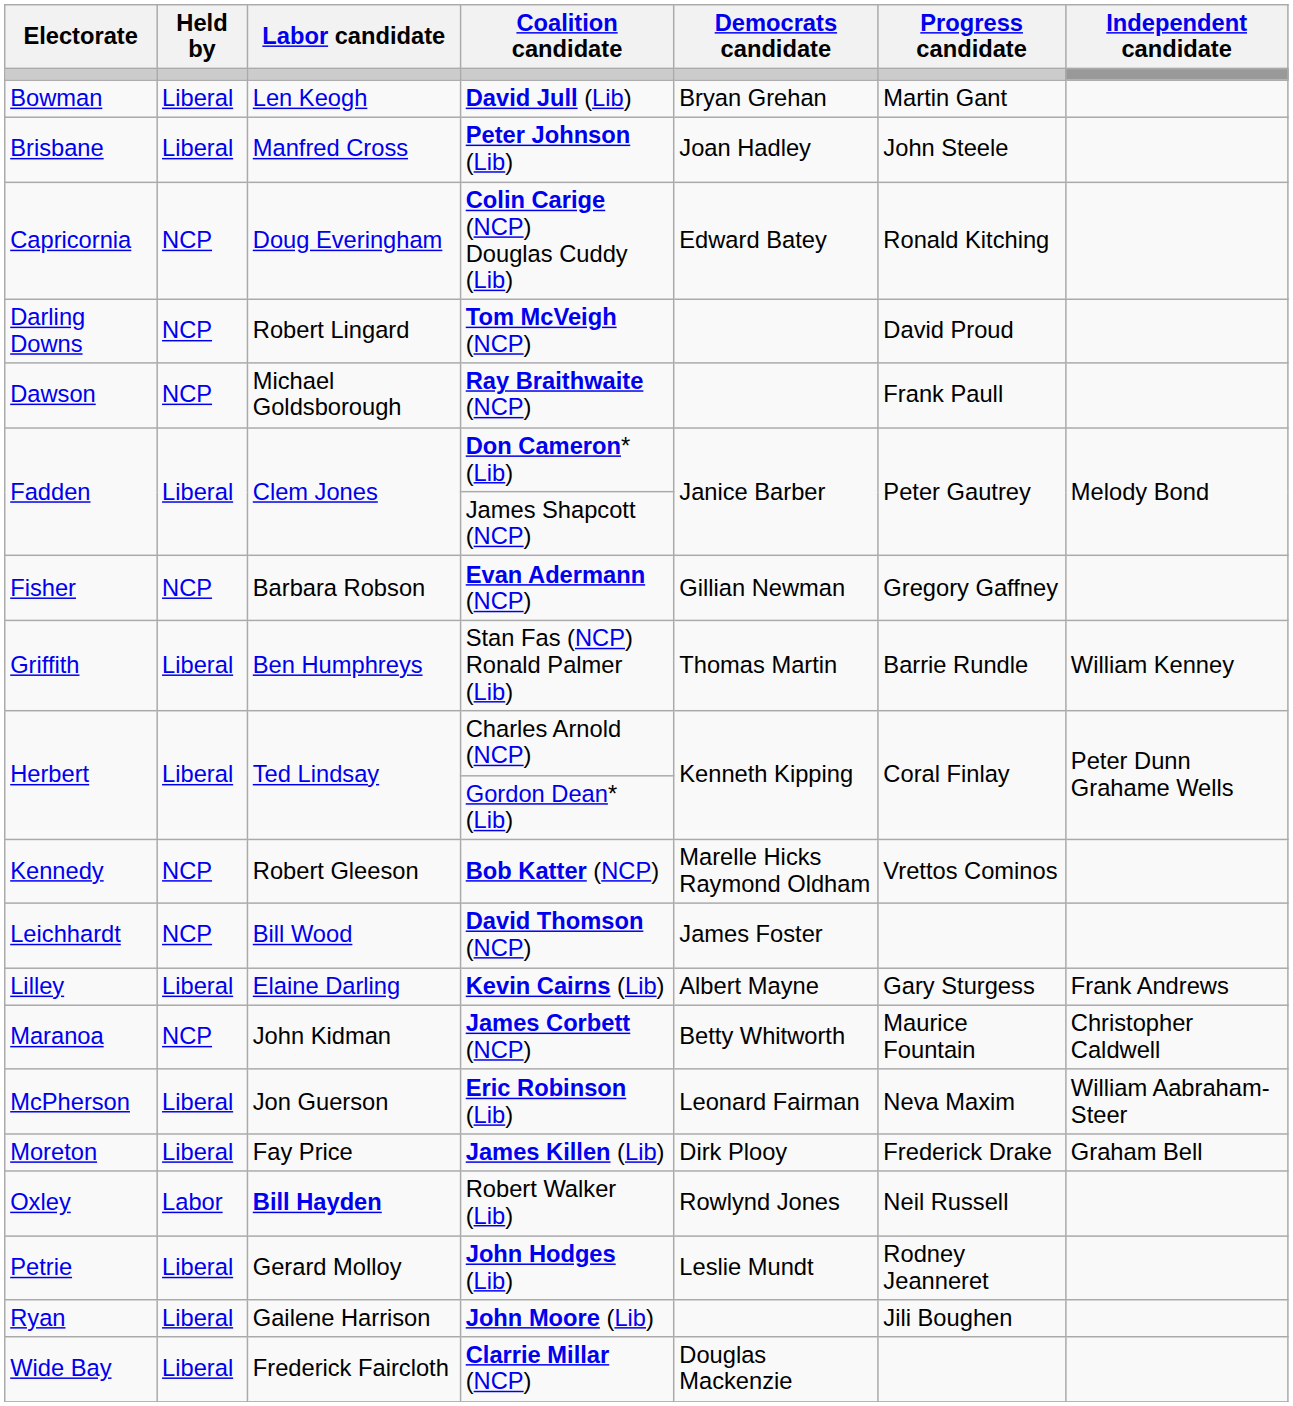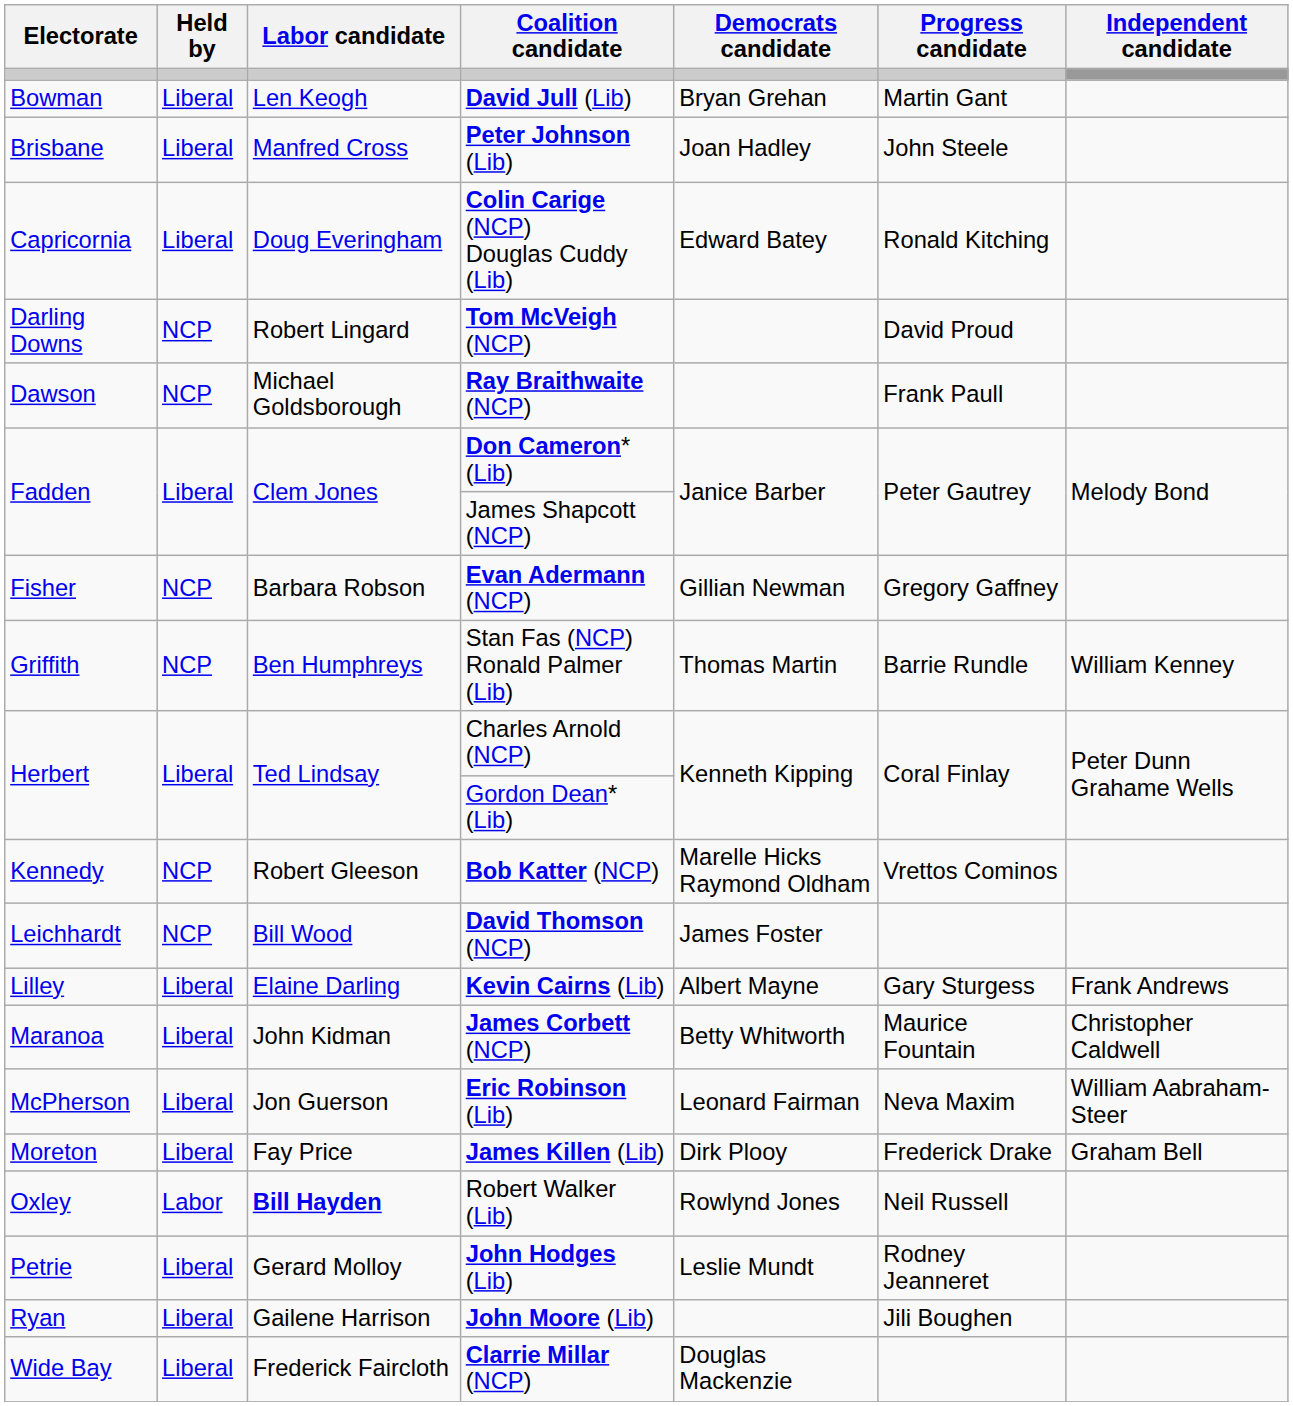 <table class="wikitable">
 <tr>
 <th>Electorate</th>
 <th>Held by</th>
 <th><a href='#'>Labor</a> candidate</th>
 <th><a href='#'>Coalition</a> candidate</th>
 <th><a href='#'>Democrats</a> candidate</th>
 <th><a href='#'>Progress</a> candidate</th>
 <th><a href='#'>Independent</a> candidate</th>
 </tr>
 <tr bgcolor="#cccccc">
 <td></td>
 <td></td>
 <td></td>
 <td></td>
 <td></td>
 <td></td>
 <td bgcolor="#999999"></td>
 </tr>
 <tr>
 <td><a href='#'>Bowman</a></td>
 <td><a href='#'>Liberal</a></td>
 <td><a href='#'>Len Keogh</a></td>
 <td><strong><a href='#'>David Jull</a></strong> (<a href='#'>Lib</a>)</td>
 <td>Bryan Grehan</td>
 <td>Martin Gant</td>
 <td></td>
 </tr>
 <tr>
 <td><a href='#'>Brisbane</a></td>
 <td><a href='#'>Liberal</a></td>
 <td><a href='#'>Manfred Cross</a></td>
 <td><strong><a href='#'>Peter Johnson</a></strong> (<a href='#'>Lib</a>)</td>
 <td>Joan Hadley</td>
 <td>John Steele</td>
 <td></td>
 </tr>
 <tr>
 <td><a href='#'>Capricornia</a></td>
-<td><a href='#'>NCP</a></td>
+<td><a href='#'>Liberal</a></td>
 <td><a href='#'>Doug Everingham</a></td>
 <td><strong><a href='#'>Colin Carige</a></strong> (<a href='#'>NCP</a>)<br>Douglas Cuddy (<a href='#'>Lib</a>)</td>
 <td>Edward Batey</td>
 <td>Ronald Kitching</td>
 <td></td>
 </tr>
 <tr>
 <td><a href='#'>Darling Downs</a></td>
 <td><a href='#'>NCP</a></td>
 <td>Robert Lingard</td>
 <td><strong><a href='#'>Tom McVeigh</a></strong> (<a href='#'>NCP</a>)</td>
 <td></td>
 <td>David Proud</td>
 <td></td>
 </tr>
 <tr>
 <td><a href='#'>Dawson</a></td>
 <td><a href='#'>NCP</a></td>
 <td>Michael Goldsborough</td>
 <td><strong><a href='#'>Ray Braithwaite</a></strong> (<a href='#'>NCP</a>)</td>
 <td></td>
 <td>Frank Paull</td>
 <td></td>
 </tr>
 <tr>
 <td rowspan="2"><a href='#'>Fadden</a></td>
 <td rowspan="2"><a href='#'>Liberal</a></td>
 <td rowspan="2"><a href='#'>Clem Jones</a></td>
 <td><strong><a href='#'>Don Cameron</a></strong>* (<a href='#'>Lib</a>)</td>
 <td rowspan="2">Janice Barber</td>
 <td rowspan="2">Peter Gautrey</td>
 <td rowspan="2">Melody Bond</td>
 </tr>
 <tr>
 <td>James Shapcott (<a href='#'>NCP</a>)</td>
 </tr>
 <tr>
 <td><a href='#'>Fisher</a></td>
 <td><a href='#'>NCP</a></td>
 <td>Barbara Robson</td>
 <td><strong><a href='#'>Evan Adermann</a></strong> (<a href='#'>NCP</a>)</td>
 <td>Gillian Newman</td>
 <td>Gregory Gaffney</td>
 <td></td>
 </tr>
 <tr>
 <td><a href='#'>Griffith</a></td>
-<td><a href='#'>Liberal</a></td>
+<td><a href='#'>NCP</a></td>
 <td><a href='#'>Ben Humphreys</a></td>
 <td>Stan Fas (<a href='#'>NCP</a>)<br>Ronald Palmer (<a href='#'>Lib</a>)</td>
 <td>Thomas Martin</td>
 <td>Barrie Rundle</td>
 <td>William Kenney</td>
 </tr>
 <tr>
 <td rowspan="2"><a href='#'>Herbert</a></td>
 <td rowspan="2"><a href='#'>Liberal</a></td>
 <td rowspan="2"><a href='#'>Ted Lindsay</a></td>
 <td>Charles Arnold (<a href='#'>NCP</a>)</td>
 <td rowspan="2">Kenneth Kipping</td>
 <td rowspan="2">Coral Finlay</td>
 <td rowspan="2">Peter Dunn<br>Grahame Wells</td>
 </tr>
 <tr>
 <td><a href='#'>Gordon Dean</a>* (<a href='#'>Lib</a>)</td>
 </tr>
 <tr>
 <td><a href='#'>Kennedy</a></td>
 <td><a href='#'>NCP</a></td>
 <td>Robert Gleeson</td>
 <td><strong><a href='#'>Bob Katter</a></strong> (<a href='#'>NCP</a>)</td>
 <td>Marelle Hicks<br>Raymond Oldham</td>
 <td>Vrettos Cominos</td>
 <td></td>
 </tr>
 <tr>
 <td><a href='#'>Leichhardt</a></td>
 <td><a href='#'>NCP</a></td>
 <td><a href='#'>Bill Wood</a></td>
 <td><strong><a href='#'>David Thomson</a></strong> (<a href='#'>NCP</a>)</td>
 <td>James Foster</td>
 <td></td>
 <td></td>
 </tr>
 <tr>
 <td><a href='#'>Lilley</a></td>
 <td><a href='#'>Liberal</a></td>
 <td><a href='#'>Elaine Darling</a></td>
 <td><strong><a href='#'>Kevin Cairns</a></strong> (<a href='#'>Lib</a>)</td>
 <td>Albert Mayne</td>
 <td>Gary Sturgess</td>
 <td>Frank Andrews</td>
 </tr>
 <tr>
 <td><a href='#'>Maranoa</a></td>
-<td><a href='#'>NCP</a></td>
+<td><a href='#'>Liberal</a></td>
 <td>John Kidman</td>
 <td><strong><a href='#'>James Corbett</a></strong> (<a href='#'>NCP</a>)</td>
 <td>Betty Whitworth</td>
 <td>Maurice Fountain</td>
 <td>Christopher Caldwell</td>
 </tr>
 <tr>
 <td><a href='#'>McPherson</a></td>
 <td><a href='#'>Liberal</a></td>
 <td>Jon Guerson</td>
 <td><strong><a href='#'>Eric Robinson</a></strong> (<a href='#'>Lib</a>)</td>
 <td>Leonard Fairman</td>
 <td>Neva Maxim</td>
 <td>William Aabraham-Steer</td>
 </tr>
 <tr>
 <td><a href='#'>Moreton</a></td>
 <td><a href='#'>Liberal</a></td>
 <td>Fay Price</td>
 <td><strong><a href='#'>James Killen</a></strong> (<a href='#'>Lib</a>)</td>
 <td>Dirk Plooy</td>
 <td>Frederick Drake</td>
 <td>Graham Bell</td>
 </tr>
 <tr>
 <td><a href='#'>Oxley</a></td>
 <td><a href='#'>Labor</a></td>
 <td><strong><a href='#'>Bill Hayden</a></strong></td>
 <td>Robert Walker (<a href='#'>Lib</a>)</td>
 <td>Rowlynd Jones</td>
 <td>Neil Russell</td>
 <td></td>
 </tr>
 <tr>
 <td><a href='#'>Petrie</a></td>
 <td><a href='#'>Liberal</a></td>
 <td>Gerard Molloy</td>
 <td><strong><a href='#'>John Hodges</a></strong> (<a href='#'>Lib</a>)</td>
 <td>Leslie Mundt</td>
 <td>Rodney Jeanneret</td>
 <td></td>
 </tr>
 <tr>
 <td><a href='#'>Ryan</a></td>
 <td><a href='#'>Liberal</a></td>
 <td>Gailene Harrison</td>
 <td><strong><a href='#'>John Moore</a></strong> (<a href='#'>Lib</a>)</td>
 <td></td>
 <td>Jili Boughen</td>
 <td></td>
 </tr>
 <tr>
 <td><a href='#'>Wide Bay</a></td>
 <td><a href='#'>Liberal</a></td>
 <td>Frederick Faircloth</td>
 <td><strong><a href='#'>Clarrie Millar</a></strong> (<a href='#'>NCP</a>)</td>
 <td>Douglas Mackenzie</td>
 <td></td>
 <td></td>
 </tr>
 </table>
